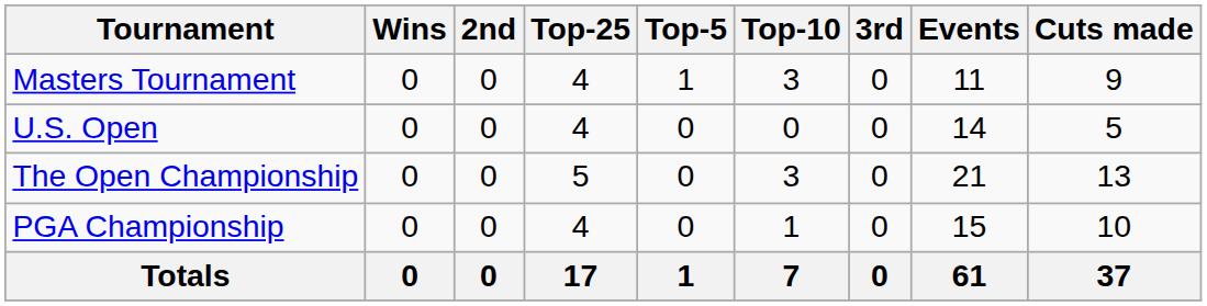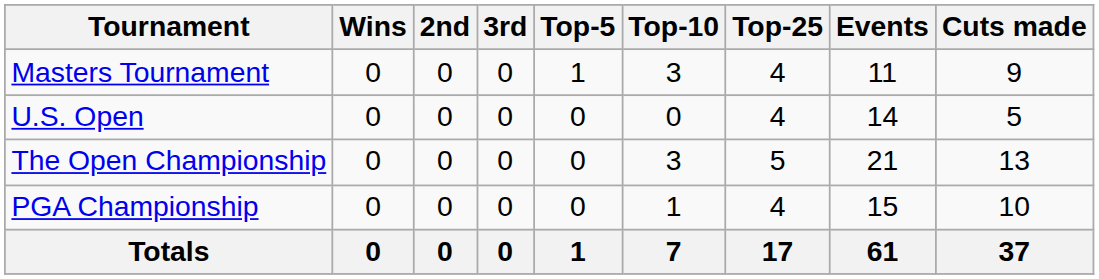 <table class=wikitable style=text-align:center>
 <tr>
 <th>Tournament</th>
 <th>Wins</th>
 <th>2nd</th>
-<th>Top-25</th>
+<th>3rd</th>
 <th>Top-5</th>
 <th>Top-10</th>
-<th>3rd</th>
+<th>Top-25</th>
 <th>Events</th>
 <th>Cuts made</th>
 </tr>
 <tr>
 <td align=left><a href='#'>Masters Tournament</a></td>
 <td>0</td>
 <td>0</td>
-<td>4</td>
+<td>0</td>
 <td>1</td>
 <td>3</td>
-<td>0</td>
+<td>4</td>
 <td>11</td>
 <td>9</td>
 </tr>
 <tr>
 <td align=left><a href='#'>U.S. Open</a></td>
 <td>0</td>
 <td>0</td>
-<td>4</td>
 <td>0</td>
 <td>0</td>
 <td>0</td>
+<td>4</td>
 <td>14</td>
 <td>5</td>
 </tr>
 <tr>
 <td align=left><a href='#'>The Open Championship</a></td>
 <td>0</td>
 <td>0</td>
-<td>5</td>
+<td>0</td>
 <td>0</td>
 <td>3</td>
-<td>0</td>
+<td>5</td>
 <td>21</td>
 <td>13</td>
 </tr>
 <tr>
 <td align=left><a href='#'>PGA Championship</a></td>
 <td>0</td>
 <td>0</td>
-<td>4</td>
+<td>0</td>
 <td>0</td>
 <td>1</td>
-<td>0</td>
+<td>4</td>
 <td>15</td>
 <td>10</td>
 </tr>
 <tr>
 <th>Totals</th>
 <th>0</th>
 <th>0</th>
-<th>17</th>
+<th>0</th>
 <th>1</th>
 <th>7</th>
-<th>0</th>
+<th>17</th>
 <th>61</th>
 <th>37</th>
 </tr>
 </table>
